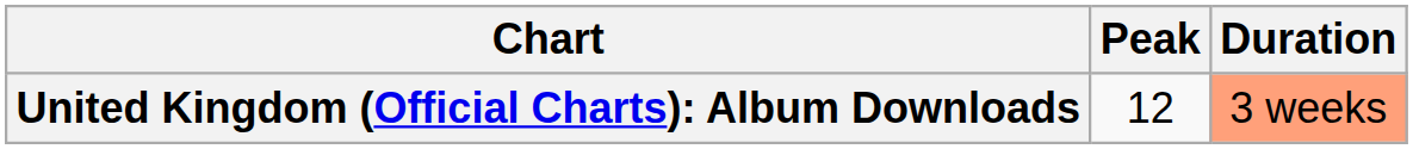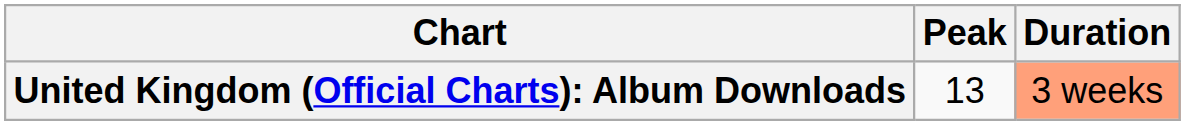 <table class="wikitable plainrowheaders" style="text-align:center">
 <tr>
 <th scope="col">Chart</th>
 <th scope="col">Peak</th>
 <th scope="col">Duration</th>
 </tr>
 <tr>
 <th scope="row">United Kingdom (<a href='#'>Official Charts</a>): Album Downloads</th>
-<td>12</td>
+<td>13</td>
 <td style="background: lightsalmon;">3 weeks</td>
 </tr>
 </table>
